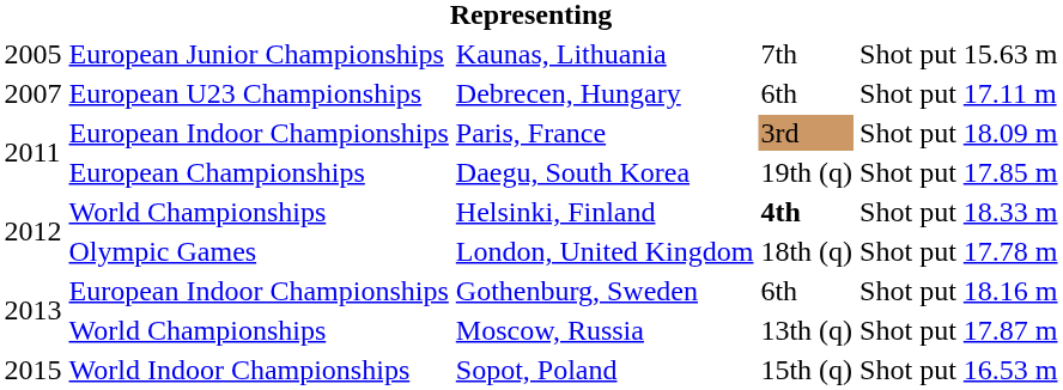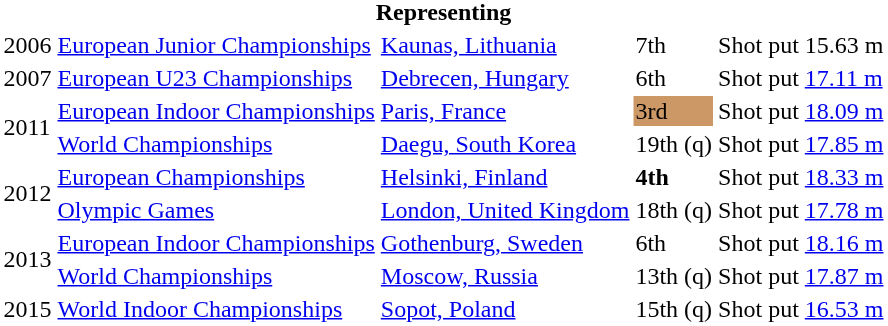 <table>
 <tr>
 <th colspan="6">Representing </th>
 </tr>
 <tr>
-<td>2005</td>
+<td>2006</td>
 <td><a href='#'>European Junior Championships</a></td>
 <td><a href='#'>Kaunas, Lithuania</a></td>
 <td>7th</td>
 <td>Shot put</td>
 <td>15.63 m</td>
 </tr>
 <tr>
 <td>2007</td>
 <td><a href='#'>European U23 Championships</a></td>
 <td><a href='#'>Debrecen, Hungary</a></td>
 <td>6th</td>
 <td>Shot put</td>
 <td><a href='#'>17.11 m</a></td>
 </tr>
 <tr>
 <td rowspan=2>2011</td>
 <td><a href='#'>European Indoor Championships</a></td>
 <td><a href='#'>Paris, France</a></td>
 <td bgcolor="cc9966">3rd</td>
 <td>Shot put</td>
 <td><a href='#'>18.09 m</a></td>
 </tr>
 <tr>
-<td><a href='#'>European Championships</a></td>
+<td><a href='#'>World Championships</a></td>
 <td><a href='#'>Daegu, South Korea</a></td>
 <td>19th (q)</td>
 <td>Shot put</td>
 <td><a href='#'>17.85 m</a></td>
 </tr>
 <tr>
 <td rowspan=2>2012</td>
-<td><a href='#'>World Championships</a></td>
+<td><a href='#'>European Championships</a></td>
 <td><a href='#'>Helsinki, Finland</a></td>
 <td><strong>4th</strong></td>
 <td>Shot put</td>
 <td><a href='#'>18.33 m</a></td>
 </tr>
 <tr>
 <td><a href='#'>Olympic Games</a></td>
 <td><a href='#'>London, United Kingdom</a></td>
 <td>18th (q)</td>
 <td>Shot put</td>
 <td><a href='#'>17.78 m</a></td>
 </tr>
 <tr>
 <td rowspan=2>2013</td>
 <td><a href='#'>European Indoor Championships</a></td>
 <td><a href='#'>Gothenburg, Sweden</a></td>
 <td>6th</td>
 <td>Shot put</td>
 <td><a href='#'>18.16 m</a></td>
 </tr>
 <tr>
 <td><a href='#'>World Championships</a></td>
 <td><a href='#'>Moscow, Russia</a></td>
 <td>13th (q)</td>
 <td>Shot put</td>
 <td><a href='#'>17.87 m</a></td>
 </tr>
 <tr>
 <td>2015</td>
 <td><a href='#'>World Indoor Championships</a></td>
 <td><a href='#'>Sopot, Poland</a></td>
 <td>15th (q)</td>
 <td>Shot put</td>
 <td><a href='#'>16.53 m</a></td>
 </tr>
 </table>
